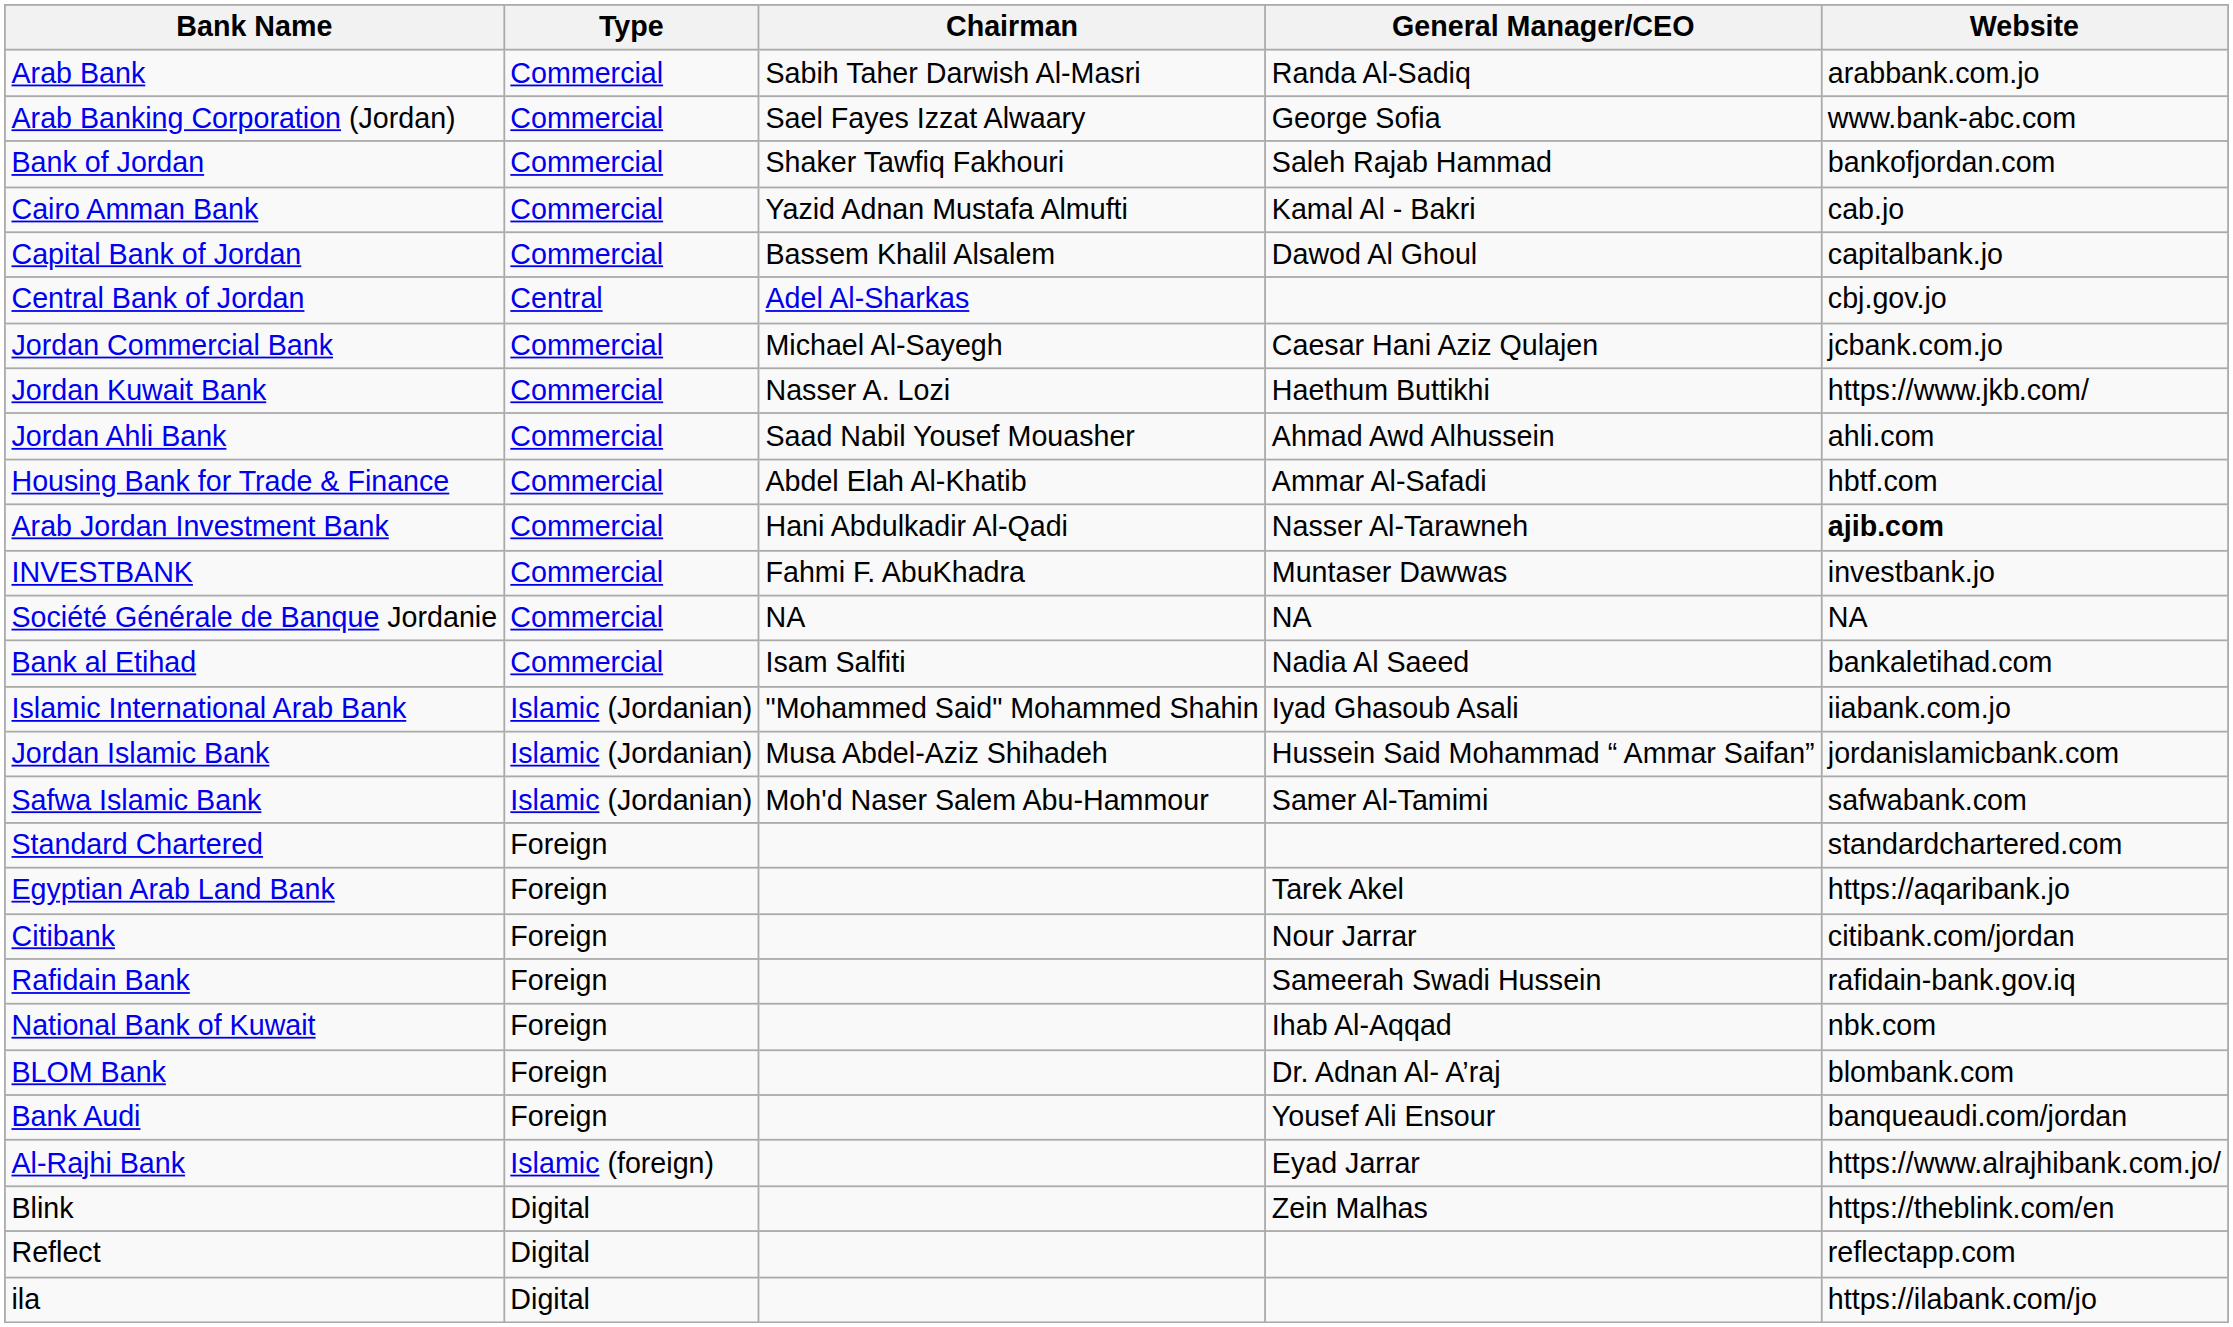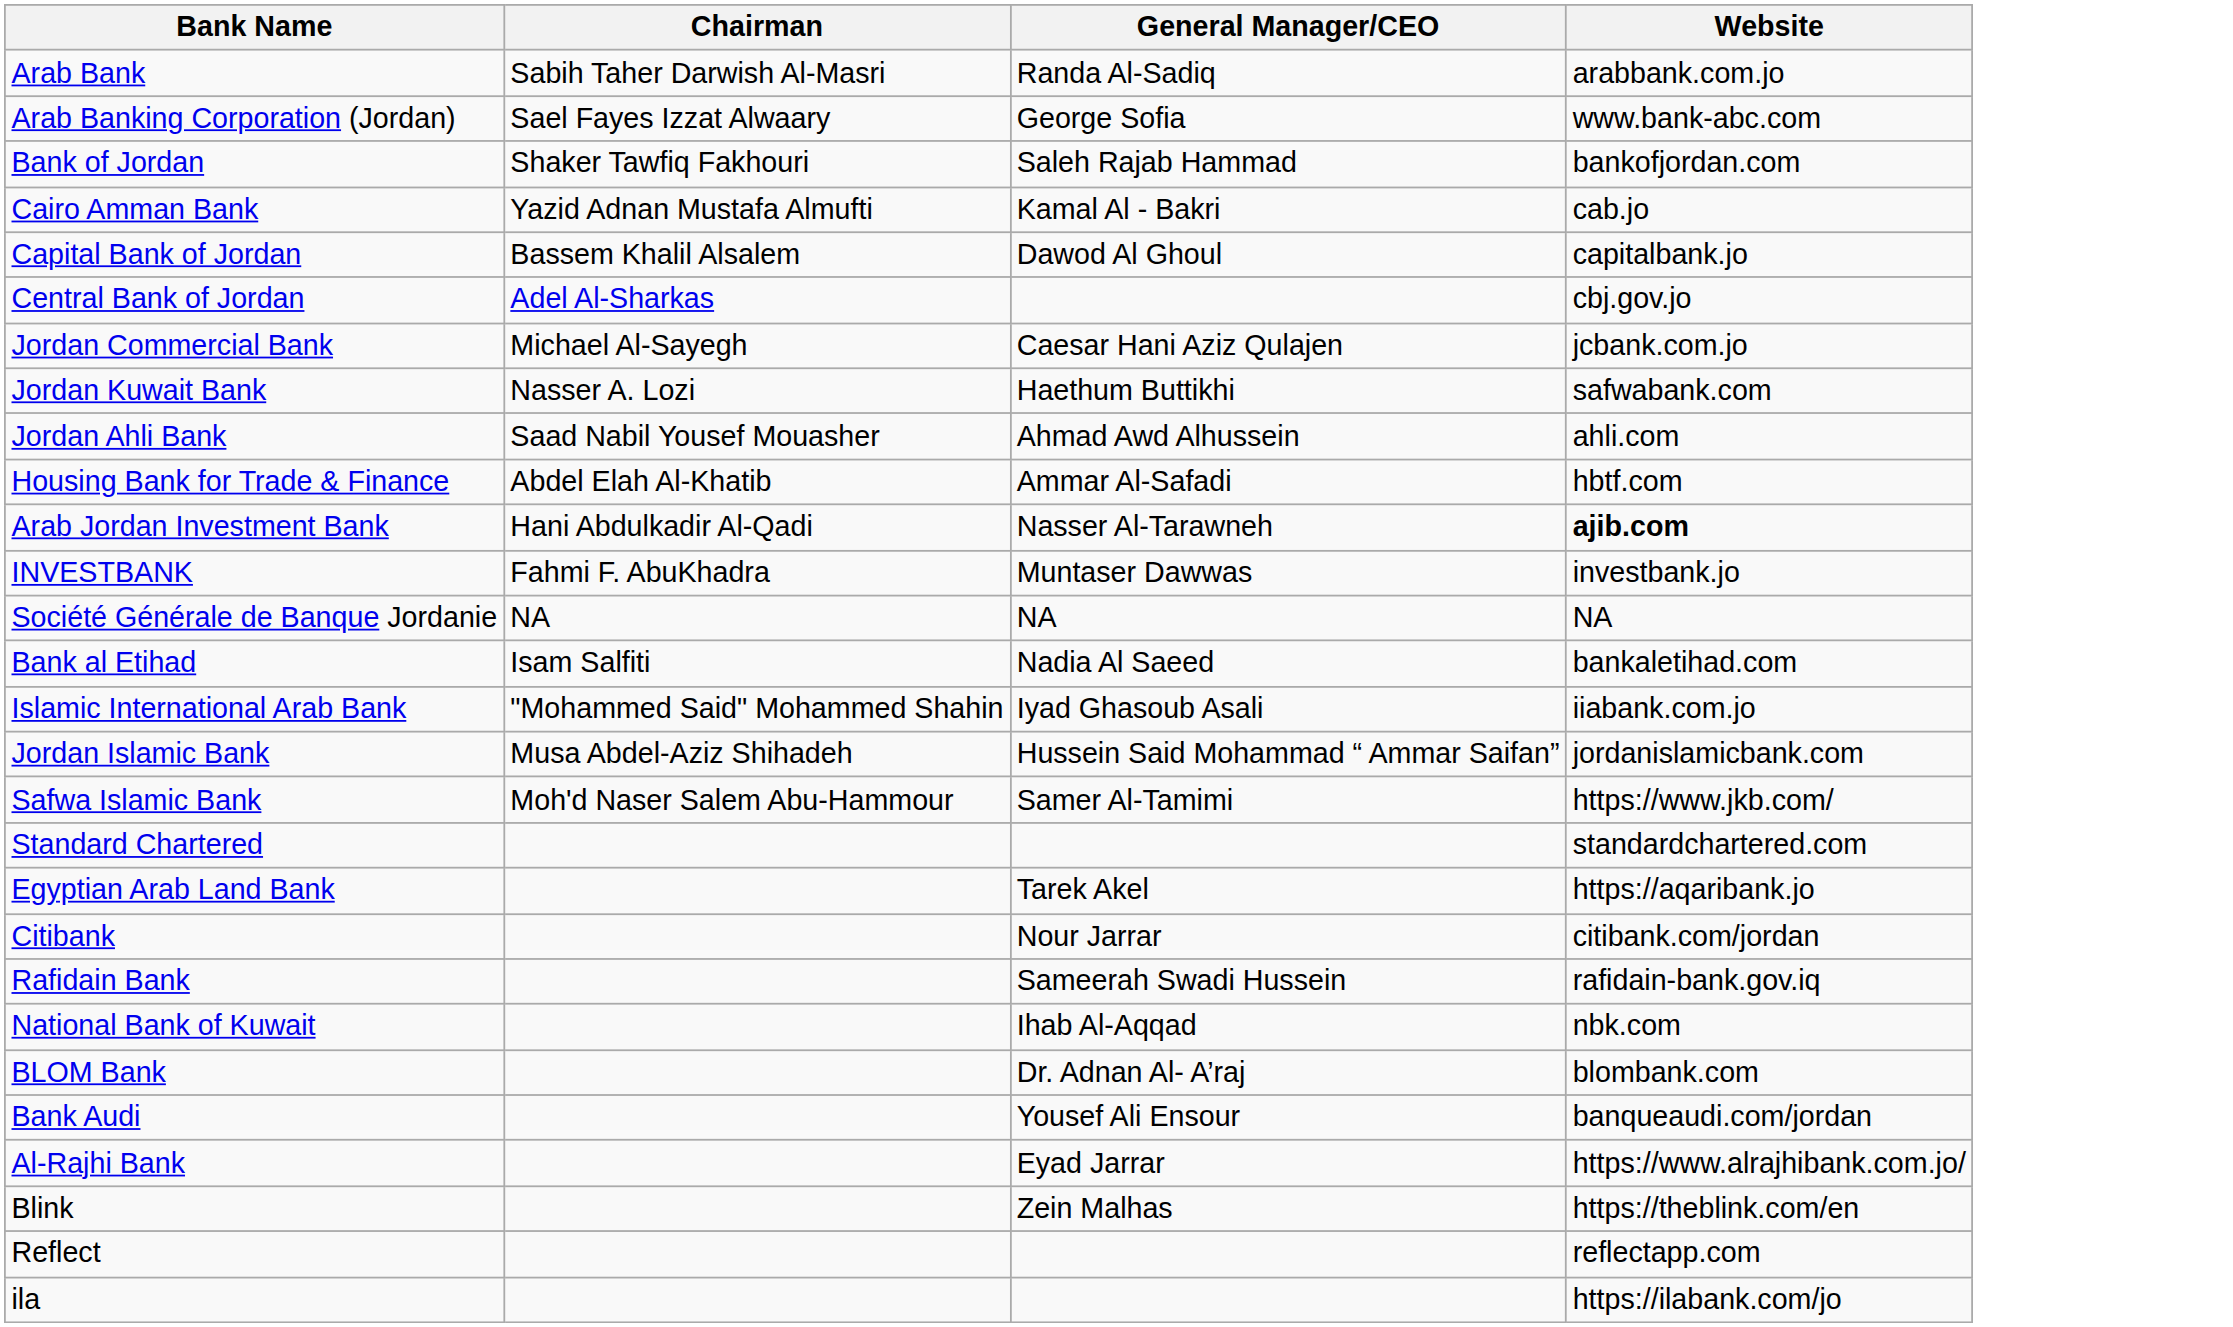 <table class="wikitable sortable">
 <tr>
 <th>Bank Name</th>
-<th>Type</th>
 <th>Chairman</th>
 <th>General Manager/CEO</th>
 <th>Website</th>
 </tr>
 <tr --->
 <td><a href='#'>Arab Bank</a></td>
-<td><a href='#'>Commercial</a></td>
 <td>Sabih Taher Darwish Al-Masri</td>
 <td>Randa Al-Sadiq</td>
 <td>arabbank.com.jo</td>
 </tr>
 <tr>
 <td><a href='#'>Arab Banking Corporation</a> (Jordan)</td>
-<td><a href='#'>Commercial</a></td>
 <td>Sael Fayes Izzat Alwaary</td>
 <td>George Sofia</td>
 <td>www.bank-abc.com</td>
 </tr>
 <tr>
 <td><a href='#'>Bank of Jordan</a></td>
-<td><a href='#'>Commercial</a></td>
 <td>Shaker Tawfiq Fakhouri</td>
 <td>Saleh Rajab Hammad</td>
 <td>bankofjordan.com</td>
 </tr>
 <tr>
 <td><a href='#'>Cairo Amman Bank</a></td>
-<td><a href='#'>Commercial</a></td>
 <td>Yazid Adnan Mustafa Almufti</td>
 <td>Kamal Al - Bakri</td>
 <td>cab.jo</td>
 </tr>
 <tr>
 <td><a href='#'>Capital Bank of Jordan</a></td>
-<td><a href='#'>Commercial</a></td>
 <td>Bassem Khalil Alsalem</td>
 <td>Dawod Al Ghoul</td>
 <td>capitalbank.jo</td>
 </tr>
 <tr>
 <td><a href='#'>Central Bank of Jordan</a></td>
-<td><a href='#'>Central</a></td>
 <td><a href='#'>Adel Al-Sharkas</a></td>
 <td></td>
 <td>cbj.gov.jo</td>
 </tr>
 <tr>
 <td><a href='#'>Jordan Commercial Bank</a></td>
-<td><a href='#'>Commercial</a></td>
 <td>Michael Al-Sayegh</td>
 <td>Caesar Hani Aziz  Qulajen</td>
 <td>jcbank.com.jo</td>
 </tr>
 <tr>
 <td><a href='#'>Jordan Kuwait Bank</a></td>
-<td><a href='#'>Commercial</a></td>
 <td>Nasser A. Lozi</td>
 <td>Haethum Buttikhi</td>
-<td>https://www.jkb.com/</td>
+<td>safwabank.com</td>
 </tr>
 <tr>
 <td><a href='#'>Jordan Ahli Bank</a></td>
-<td><a href='#'>Commercial</a></td>
 <td>Saad Nabil Yousef Mouasher</td>
 <td>Ahmad Awd Alhussein</td>
 <td>ahli.com</td>
 </tr>
 <tr>
 <td><a href='#'>Housing Bank for Trade & Finance</a></td>
-<td><a href='#'>Commercial</a></td>
 <td>Abdel Elah Al-Khatib</td>
 <td>Ammar Al-Safadi</td>
 <td>hbtf.com</td>
 </tr>
 <tr>
 <td><a href='#'>Arab Jordan Investment Bank</a></td>
-<td><a href='#'>Commercial</a></td>
 <td>Hani Abdulkadir Al-Qadi</td>
 <td>Nasser Al-Tarawneh</td>
 <td><strong>ajib.com</strong></td>
 </tr>
 <tr>
 <td><a href='#'>INVESTBANK</a></td>
-<td><a href='#'>Commercial</a></td>
 <td>Fahmi F. AbuKhadra</td>
 <td>Muntaser Dawwas</td>
 <td>investbank.jo</td>
 </tr>
 <tr>
 <td><a href='#'>Société Générale de Banque</a> Jordanie</td>
-<td><a href='#'>Commercial</a></td>
 <td>NA</td>
 <td>NA</td>
 <td>NA</td>
 </tr>
 <tr bbc bank>
 <td><a href='#'>Bank al Etihad</a></td>
-<td><a href='#'>Commercial</a></td>
 <td>Isam Salfiti</td>
 <td>Nadia Al Saeed</td>
 <td>bankaletihad.com</td>
 </tr>
 <tr>
 <td><a href='#'>Islamic International Arab Bank</a></td>
-<td><a href='#'>Islamic</a> (Jordanian)</td>
 <td>"Mohammed Said" Mohammed Shahin</td>
 <td>Iyad Ghasoub Asali</td>
 <td>iiabank.com.jo</td>
 </tr>
 <tr>
 <td><a href='#'>Jordan Islamic Bank</a></td>
-<td><a href='#'>Islamic</a> (Jordanian)</td>
 <td>Musa Abdel-Aziz Shihadeh</td>
 <td>Hussein Said Mohammad “ Ammar Saifan”</td>
 <td>jordanislamicbank.com</td>
 </tr>
 <tr>
 <td><a href='#'>Safwa Islamic Bank</a></td>
-<td><a href='#'>Islamic</a> (Jordanian)</td>
 <td>Moh'd Naser Salem Abu-Hammour</td>
 <td>Samer Al-Tamimi</td>
-<td>safwabank.com</td>
+<td>https://www.jkb.com/</td>
 </tr>
 <tr>
 <td><a href='#'>Standard Chartered</a></td>
-<td>Foreign</td>
 <td></td>
 <td></td>
 <td>standardchartered.com</td>
 </tr>
 <tr>
 <td><a href='#'>Egyptian Arab Land Bank</a></td>
-<td>Foreign</td>
 <td></td>
 <td>Tarek Akel</td>
 <td>https://aqaribank.jo</td>
 </tr>
 <tr>
 <td><a href='#'>Citibank</a></td>
-<td>Foreign</td>
 <td></td>
 <td>Nour Jarrar</td>
 <td>citibank.com/jordan</td>
 </tr>
 <tr>
 <td><a href='#'>Rafidain Bank</a></td>
-<td>Foreign</td>
 <td></td>
 <td>Sameerah Swadi Hussein</td>
 <td>rafidain-bank.gov.iq</td>
 </tr>
 <tr>
 <td><a href='#'>National Bank of Kuwait</a></td>
-<td>Foreign</td>
 <td></td>
 <td>Ihab Al-Aqqad</td>
 <td>nbk.com</td>
 </tr>
 <tr>
 <td><a href='#'>BLOM Bank</a></td>
-<td>Foreign</td>
 <td></td>
 <td>Dr. Adnan  Al- A’raj</td>
 <td>blombank.com</td>
 </tr>
 <tr>
 <td><a href='#'>Bank Audi</a></td>
-<td>Foreign</td>
 <td></td>
 <td>Yousef Ali Ensour</td>
 <td>banqueaudi.com/jordan</td>
 </tr>
 <tr>
 <td><a href='#'>Al-Rajhi Bank</a></td>
-<td><a href='#'>Islamic</a> (foreign)</td>
 <td></td>
 <td>Eyad Jarrar</td>
 <td>https://www.alrajhibank.com.jo/</td>
 </tr>
 <tr>
 <td>Blink</td>
-<td>Digital</td>
 <td></td>
 <td>Zein Malhas</td>
 <td>https://theblink.com/en</td>
 </tr>
 <tr>
 <td>Reflect</td>
-<td>Digital</td>
 <td></td>
 <td></td>
 <td>reflectapp.com</td>
 </tr>
 <tr>
 <td>ila</td>
-<td>Digital</td>
 <td></td>
 <td></td>
 <td>https://ilabank.com/jo</td>
 </tr>
 </table>
